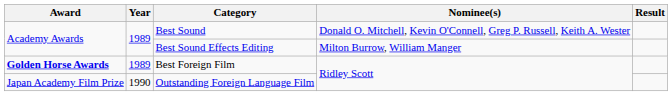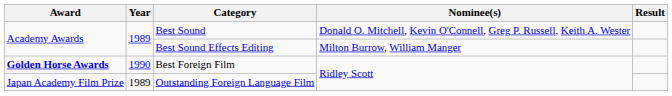 <table class="wikitable plainrowheaders">
 <tr>
 <th>Award</th>
 <th>Year</th>
 <th>Category</th>
 <th>Nominee(s)</th>
 <th>Result</th>
 </tr>
 <tr>
 <td rowspan="2"><a href='#'>Academy Awards</a></td>
 <td rowspan="2"><a href='#'>1989</a></td>
 <td><a href='#'>Best Sound</a></td>
 <td><a href='#'>Donald O. Mitchell</a>, <a href='#'>Kevin O'Connell</a>, <a href='#'>Greg P. Russell</a>, <a href='#'>Keith A. Wester</a></td>
 <td></td>
 </tr>
 <tr>
 <td><a href='#'>Best Sound Effects Editing</a></td>
 <td><a href='#'>Milton Burrow</a>, <a href='#'>William Manger</a></td>
 <td></td>
 </tr>
 <tr>
 <td><strong><a href='#'>Golden Horse Awards</a></strong></td>
-<td><a href='#'>1989</a></td>
+<td><a href='#'>1990</a></td>
 <td>Best Foreign Film</td>
 <td rowspan="2"><a href='#'>Ridley Scott</a></td>
 <td></td>
 </tr>
 <tr>
 <td><a href='#'>Japan Academy Film Prize</a></td>
-<td>1990</td>
+<td>1989</td>
 <td><a href='#'>Outstanding Foreign Language Film</a></td>
 <td></td>
 </tr>
 </table>
